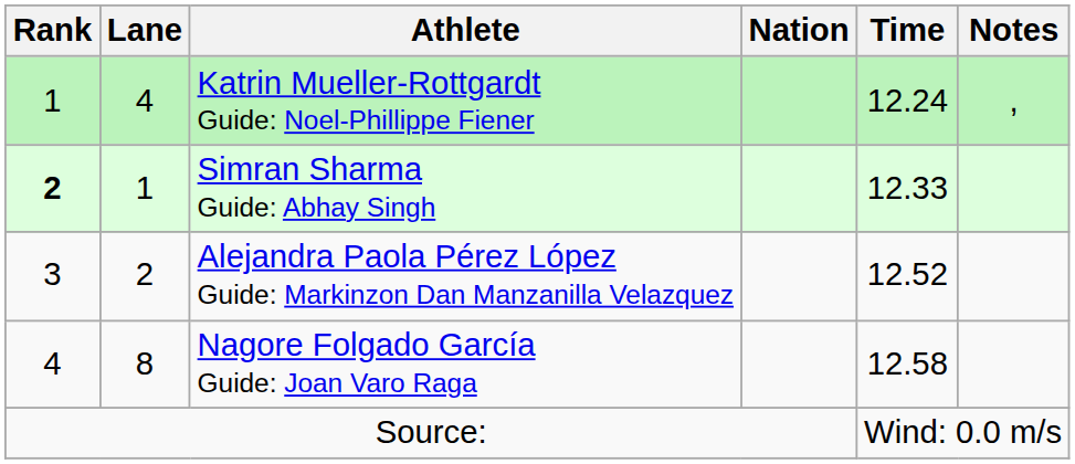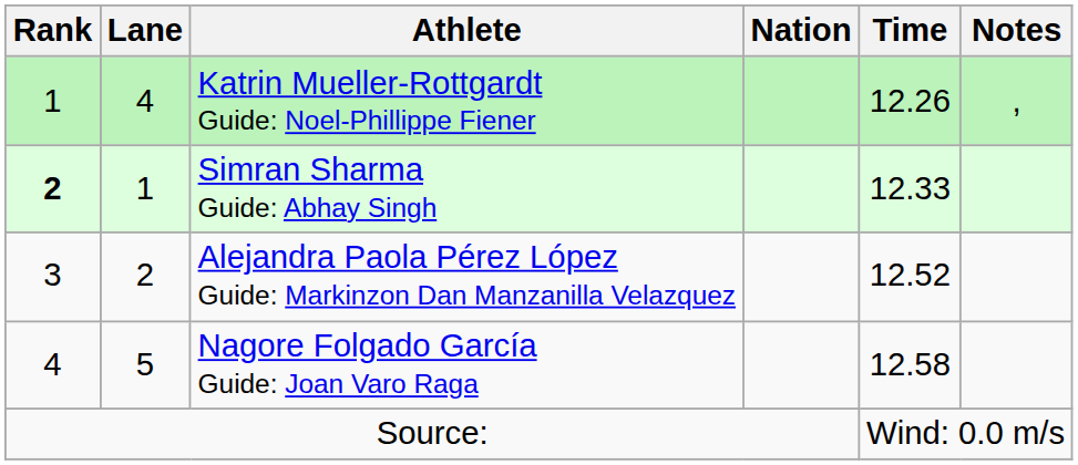 <table class="wikitable sortable" style="text-align:center">
 <tr>
 <th scope="col">Rank</th>
 <th scope="col">Lane</th>
 <th scope="col">Athlete</th>
 <th scope="col">Nation</th>
 <th scope="col">Time</th>
 <th scope="col">Notes</th>
 </tr>
 <tr bgcolor=bbf3bb>
 <td>1</td>
 <td>4</td>
 <td align=left><a href='#'>Katrin Mueller-Rottgardt</a><br><small>Guide: <a href='#'>Noel-Phillippe Fiener</a></small></td>
 <td align=left></td>
-<td>12.24</td>
+<td>12.26</td>
 <td>, </td>
 </tr>
 <tr bgcolor=ddffdd>
 <td><strong>2</strong></td>
 <td>1</td>
 <td align=left><a href='#'>Simran Sharma</a><br><small>Guide: <a href='#'>Abhay Singh</a></small></td>
 <td align=left></td>
 <td>12.33</td>
 <td></td>
 </tr>
 <tr>
 <td>3</td>
 <td>2</td>
 <td align=left><a href='#'>Alejandra Paola Pérez López</a><br><small>Guide: <a href='#'>Markinzon Dan Manzanilla Velazquez</a></small></td>
 <td align=left></td>
 <td>12.52</td>
 <td></td>
 </tr>
 <tr>
 <td>4</td>
-<td>8</td>
+<td>5</td>
 <td align=left><a href='#'>Nagore Folgado García</a><br><small>Guide: <a href='#'>Joan Varo Raga</a></small></td>
 <td align=left></td>
 <td>12.58</td>
 <td></td>
 </tr>
 <tr class="sortbottom">
 <td colspan="4">Source:</td>
 <td colspan="2">Wind: 0.0 m/s</td>
 </tr>
 </table>
